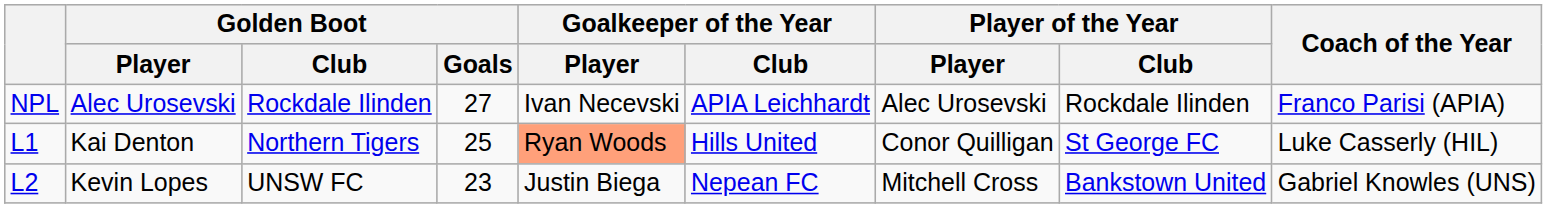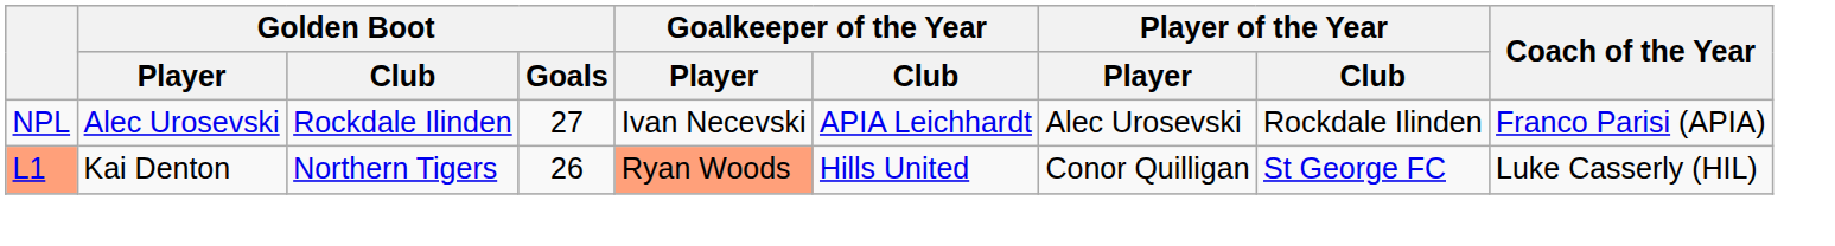 <table class="wikitable" style="text-align:left;">
 <tr>
 <th rowspan="2"></th>
 <th colspan="3">Golden Boot</th>
 <th colspan="2">Goalkeeper of the Year</th>
 <th colspan="2">Player of the Year</th>
 <th rowspan="2">Coach of the Year</th>
 </tr>
 <tr>
 <th>Player</th>
 <th>Club</th>
 <th>Goals</th>
 <th>Player</th>
 <th>Club</th>
 <th>Player</th>
 <th>Club</th>
 </tr>
 <tr>
 <td><a href='#'>NPL</a></td>
 <td><a href='#'>Alec Urosevski</a></td>
 <td><a href='#'>Rockdale Ilinden</a></td>
 <td align=middle>27</td>
 <td>Ivan Necevski</td>
 <td><a href='#'>APIA Leichhardt</a></td>
 <td>Alec Urosevski</td>
 <td>Rockdale Ilinden</td>
 <td><a href='#'>Franco Parisi</a> (APIA)</td>
 </tr>
 <tr>
-<td><a href='#'>L1</a></td>
+<td style="background: lightsalmon;"><a href='#'>L1</a></td>
 <td>Kai Denton</td>
 <td><a href='#'>Northern Tigers</a></td>
-<td align=middle>25</td>
+<td align=middle>26</td>
 <td style="background: lightsalmon;">Ryan Woods</td>
 <td><a href='#'>Hills United</a></td>
 <td>Conor Quilligan</td>
 <td><a href='#'>St George FC</a></td>
 <td>Luke Casserly (HIL)</td>
 </tr>
-<tr>
-<td><a href='#'>L2</a></td>
-<td>Kevin Lopes</td>
-<td>UNSW FC</td>
-<td align=middle>23</td>
-<td>Justin Biega</td>
-<td><a href='#'>Nepean FC</a></td>
-<td>Mitchell Cross</td>
-<td><a href='#'>Bankstown United</a></td>
-<td>Gabriel Knowles (UNS)</td>
-</tr>
 </table>
